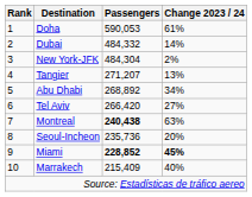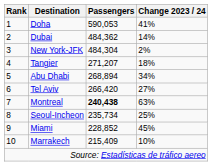 <table class="wikitable" style="font-size: 85%; width:align">
 <tr>
 <th>Rank</th>
 <th>Destination</th>
 <th>Passengers</th>
 <th>Change 2023 / 24</th>
 </tr>
 <tr>
 <td>1</td>
 <td><a href='#'>Doha</a></td>
 <td>590,053</td>
-<td> 61%</td>
+<td> 41%</td>
 </tr>
 <tr>
 <td>2</td>
 <td><a href='#'>Dubai</a></td>
-<td>484,332</td>
+<td>484,362</td>
 <td> 14%</td>
 </tr>
 <tr>
 <td>3</td>
 <td><a href='#'>New York-JFK</a></td>
 <td>484,304</td>
 <td> 2%</td>
 </tr>
 <tr>
 <td>4</td>
 <td><a href='#'>Tangier</a></td>
 <td>271,207</td>
-<td> 13%</td>
+<td> 18%</td>
 </tr>
 <tr>
 <td>5</td>
 <td><a href='#'>Abu Dhabi</a></td>
-<td>268,892</td>
+<td>268,894</td>
 <td> 34%</td>
 </tr>
 <tr>
 <td>6</td>
 <td><a href='#'>Tel Aviv</a></td>
 <td>266,420</td>
 <td> 27%</td>
 </tr>
 <tr>
 <td>7</td>
 <td><a href='#'>Montreal</a></td>
 <td><strong>240,438</strong></td>
 <td> 63%</td>
 </tr>
 <tr>
 <td>8</td>
 <td><a href='#'>Seoul-Incheon</a></td>
-<td>235,736</td>
-<td> 20%</td>
+<td>235,734</td>
+<td> 25%</td>
 </tr>
 <tr>
 <td>9</td>
 <td><a href='#'>Miami</a></td>
-<td><strong>228,852</strong></td>
-<td><strong> 45%</strong></td>
+<td>228,852</td>
+<td> 45%</td>
 </tr>
 <tr>
 <td>10</td>
 <td><a href='#'>Marrakech</a></td>
 <td>215,409</td>
-<td> 40%</td>
+<td> 10%</td>
 </tr>
 <tr>
 <td colspan="4" style="text-align:right;"><em>Source: <a href='#'>Estadísticas de tráfico aereo</a></em></td>
 </tr>
 </table>
